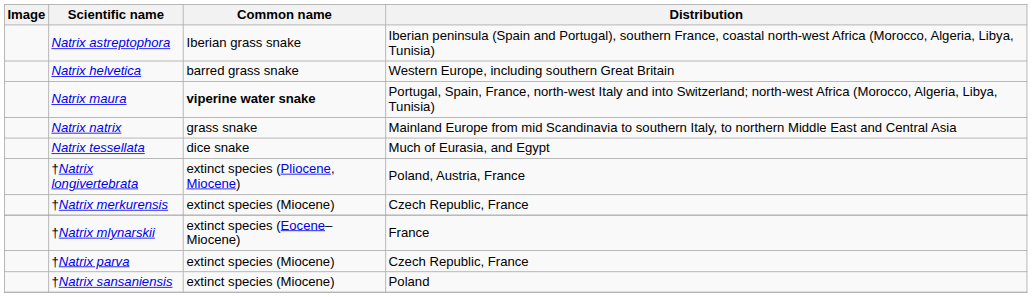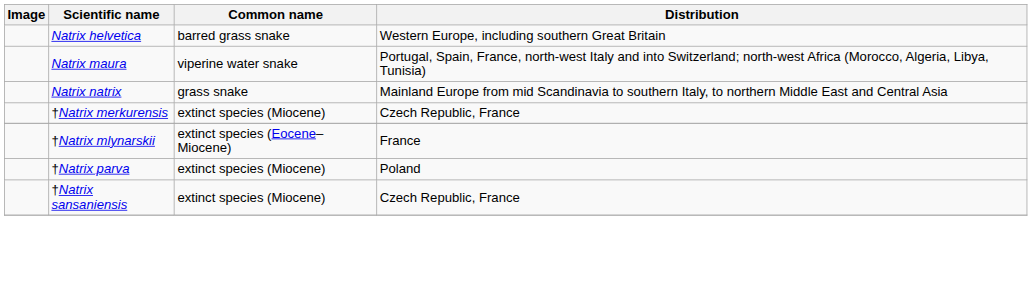 <table class="wikitable">
 <tr>
 <th>Image</th>
 <th>Scientific name</th>
 <th>Common name</th>
 <th>Distribution</th>
-</tr>
-<tr>
-<td></td>
-<td><em><a href='#'>Natrix astreptophora</a></em> </td>
-<td>Iberian grass snake</td>
-<td>Iberian peninsula (Spain and Portugal), southern France, coastal north-west Africa (Morocco, Algeria, Libya, Tunisia)</td>
 </tr>
 <tr>
 <td></td>
 <td><em><a href='#'>Natrix helvetica</a></em> </td>
 <td>barred grass snake</td>
 <td>Western Europe, including southern Great Britain</td>
 </tr>
 <tr>
 <td></td>
 <td><em><a href='#'>Natrix maura</a></em> </td>
-<td><strong>viperine water snake </strong></td>
+<td>viperine water snake </td>
 <td>Portugal, Spain, France, north-west Italy and into Switzerland; north-west Africa (Morocco, Algeria, Libya, Tunisia)</td>
 </tr>
 <tr>
 <td></td>
 <td><em><a href='#'>Natrix natrix</a></em> </td>
 <td>grass snake </td>
 <td>Mainland Europe from mid Scandinavia to southern Italy, to northern Middle East and Central Asia</td>
-</tr>
-<tr>
-<td></td>
-<td><em><a href='#'>Natrix tessellata</a></em> </td>
-<td>dice snake </td>
-<td>Much of Eurasia, and Egypt</td>
-</tr>
-<tr>
-<td></td>
-<td>†<em><a href='#'>Natrix longivertebrata</a></em> </td>
-<td>extinct species (<a href='#'>Pliocene</a>, <a href='#'>Miocene</a>)</td>
-<td>Poland, Austria, France</td>
 </tr>
 <tr>
 <td></td>
 <td>†<em><a href='#'>Natrix merkurensis</a></em> </td>
 <td>extinct species (Miocene)</td>
 <td>Czech Republic, France</td>
 </tr>
 <tr>
 </tr>
 <tr>
 <td></td>
 <td>†<em><a href='#'>Natrix mlynarskii</a></em> </td>
 <td>extinct species (<a href='#'>Eocene</a>–Miocene)</td>
 <td>France</td>
 </tr>
 <tr>
 <td></td>
 <td>†<em><a href='#'>Natrix parva</a></em> </td>
 <td>extinct species (Miocene)</td>
-<td>Czech Republic, France</td>
+<td>Poland</td>
 </tr>
 <tr>
 <td></td>
 <td>†<em><a href='#'>Natrix sansaniensis</a></em> </td>
 <td>extinct species (Miocene)</td>
-<td>Poland</td>
+<td>Czech Republic, France</td>
 </tr>
 <tr>
 </tr>
 </table>
